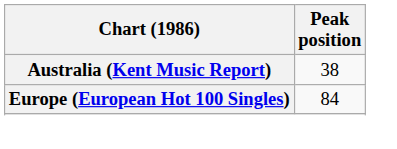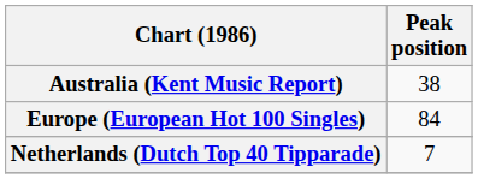 <table class="wikitable sortable plainrowheaders" style="text-align:center">
 <tr>
 <th>Chart (1986)</th>
 <th>Peak<br>position</th>
 </tr>
 <tr>
 <th scope="row">Australia (<a href='#'>Kent Music Report</a>)</th>
 <td>38</td>
 </tr>
 <tr>
 <th scope="row">Europe (<a href='#'>European Hot 100 Singles</a>)</th>
 <td>84</td>
 </tr>
 <tr>
 </tr>
 <tr>
+<th scope="row">Netherlands (<a href='#'>Dutch Top 40 Tipparade</a>)</th>
+<td>7</td>
+</tr>
+<tr>
 </tr>
 </table>
